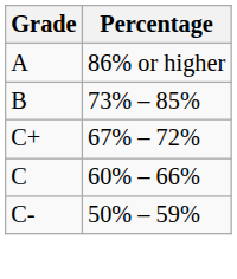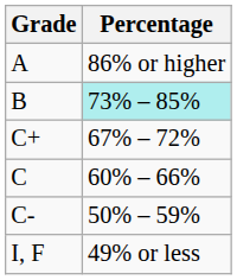 <table class="wikitable">
 <tr>
 <th>Grade</th>
 <th>Percentage</th>
 </tr>
 <tr>
 <td>A</td>
 <td>86% or higher</td>
 </tr>
 <tr>
 <td>B</td>
-<td>73% – 85%</td>
+<td style="background: paleturquoise;">73% – 85%</td>
 </tr>
 <tr>
 <td>C+</td>
 <td>67% – 72%</td>
 </tr>
 <tr>
 <td>C</td>
 <td>60% – 66%</td>
 </tr>
 <tr>
 <td>C-</td>
 <td>50% – 59%</td>
 </tr>
+<tr>
+<td>I, F</td>
+<td>49% or less</td>
+</tr>
 </table>
